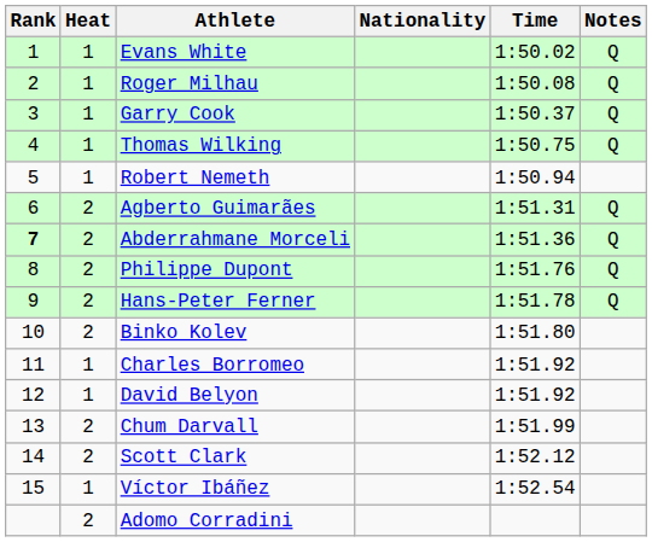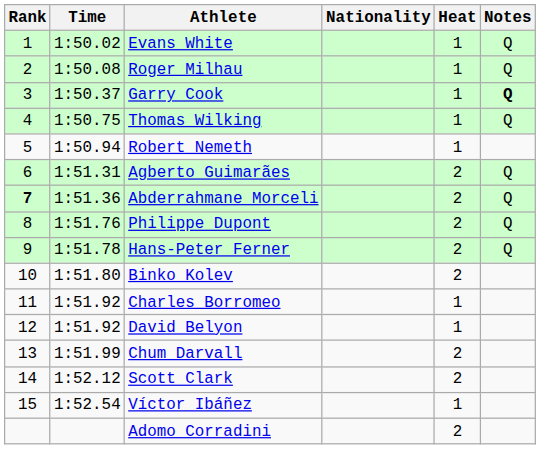 <table class="wikitable sortable" style="text-align:center">
 <tr>
 <th>Rank</th>
-<th>Heat</th>
+<th>Time</th>
 <th>Athlete</th>
 <th>Nationality</th>
-<th>Time</th>
+<th>Heat</th>
 <th>Notes</th>
 </tr>
 <tr bgcolor=ccffcc>
 <td>1</td>
-<td>1</td>
+<td>1:50.02</td>
 <td align=left><a href='#'>Evans White</a></td>
 <td align=left></td>
-<td>1:50.02</td>
+<td>1</td>
 <td>Q</td>
 </tr>
 <tr bgcolor=ccffcc>
 <td>2</td>
-<td>1</td>
+<td>1:50.08</td>
 <td align=left><a href='#'>Roger Milhau</a></td>
 <td align=left></td>
-<td>1:50.08</td>
+<td>1</td>
 <td>Q</td>
 </tr>
 <tr bgcolor=ccffcc>
 <td>3</td>
-<td>1</td>
+<td>1:50.37</td>
 <td align=left><a href='#'>Garry Cook</a></td>
 <td align=left></td>
-<td>1:50.37</td>
-<td>Q</td>
+<td>1</td>
+<td><strong>Q</strong></td>
 </tr>
 <tr bgcolor=ccffcc>
 <td>4</td>
-<td>1</td>
+<td>1:50.75</td>
 <td align=left><a href='#'>Thomas Wilking</a></td>
 <td align=left></td>
-<td>1:50.75</td>
+<td>1</td>
 <td>Q</td>
 </tr>
 <tr>
 <td>5</td>
-<td>1</td>
+<td>1:50.94</td>
 <td align=left><a href='#'>Robert Nemeth</a></td>
 <td align=left></td>
-<td>1:50.94</td>
+<td>1</td>
 <td></td>
 </tr>
 <tr bgcolor=ccffcc>
 <td>6</td>
-<td>2</td>
+<td>1:51.31</td>
 <td align=left><a href='#'>Agberto Guimarães</a></td>
 <td align=left></td>
-<td>1:51.31</td>
+<td>2</td>
 <td>Q</td>
 </tr>
 <tr bgcolor=ccffcc>
 <td><strong>7</strong></td>
-<td>2</td>
+<td>1:51.36</td>
 <td align=left><a href='#'>Abderrahmane Morceli</a></td>
 <td align=left></td>
-<td>1:51.36</td>
+<td>2</td>
 <td>Q</td>
 </tr>
 <tr bgcolor=ccffcc>
 <td>8</td>
-<td>2</td>
+<td>1:51.76</td>
 <td align=left><a href='#'>Philippe Dupont</a></td>
 <td align=left></td>
-<td>1:51.76</td>
+<td>2</td>
 <td>Q</td>
 </tr>
 <tr bgcolor=ccffcc>
 <td>9</td>
-<td>2</td>
+<td>1:51.78</td>
 <td align=left><a href='#'>Hans-Peter Ferner</a></td>
 <td align=left></td>
-<td>1:51.78</td>
+<td>2</td>
 <td>Q</td>
 </tr>
 <tr>
 <td>10</td>
-<td>2</td>
+<td>1:51.80</td>
 <td align=left><a href='#'>Binko Kolev</a></td>
 <td align=left></td>
-<td>1:51.80</td>
+<td>2</td>
 <td></td>
 </tr>
 <tr>
 <td>11</td>
-<td>1</td>
+<td>1:51.92</td>
 <td align=left><a href='#'>Charles Borromeo</a></td>
 <td align=left></td>
-<td>1:51.92</td>
+<td>1</td>
 <td></td>
 </tr>
 <tr>
 <td>12</td>
-<td>1</td>
+<td>1:51.92</td>
 <td align=left><a href='#'>David Belyon</a></td>
 <td align=left></td>
-<td>1:51.92</td>
+<td>1</td>
 <td></td>
 </tr>
 <tr>
 <td>13</td>
-<td>2</td>
+<td>1:51.99</td>
 <td align=left><a href='#'>Chum Darvall</a></td>
 <td align=left></td>
-<td>1:51.99</td>
+<td>2</td>
 <td></td>
 </tr>
 <tr>
 <td>14</td>
-<td>2</td>
+<td>1:52.12</td>
 <td align=left><a href='#'>Scott Clark</a></td>
 <td align=left></td>
-<td>1:52.12</td>
+<td>2</td>
 <td></td>
 </tr>
 <tr>
 <td>15</td>
-<td>1</td>
+<td>1:52.54</td>
 <td align=left><a href='#'>Víctor Ibáñez</a></td>
 <td align=left></td>
-<td>1:52.54</td>
+<td>1</td>
 <td></td>
 </tr>
 <tr>
 <td></td>
-<td>2</td>
+<td></td>
 <td align=left><a href='#'>Adomo Corradini</a></td>
 <td align=left></td>
-<td></td>
+<td>2</td>
 <td></td>
 </tr>
 </table>
